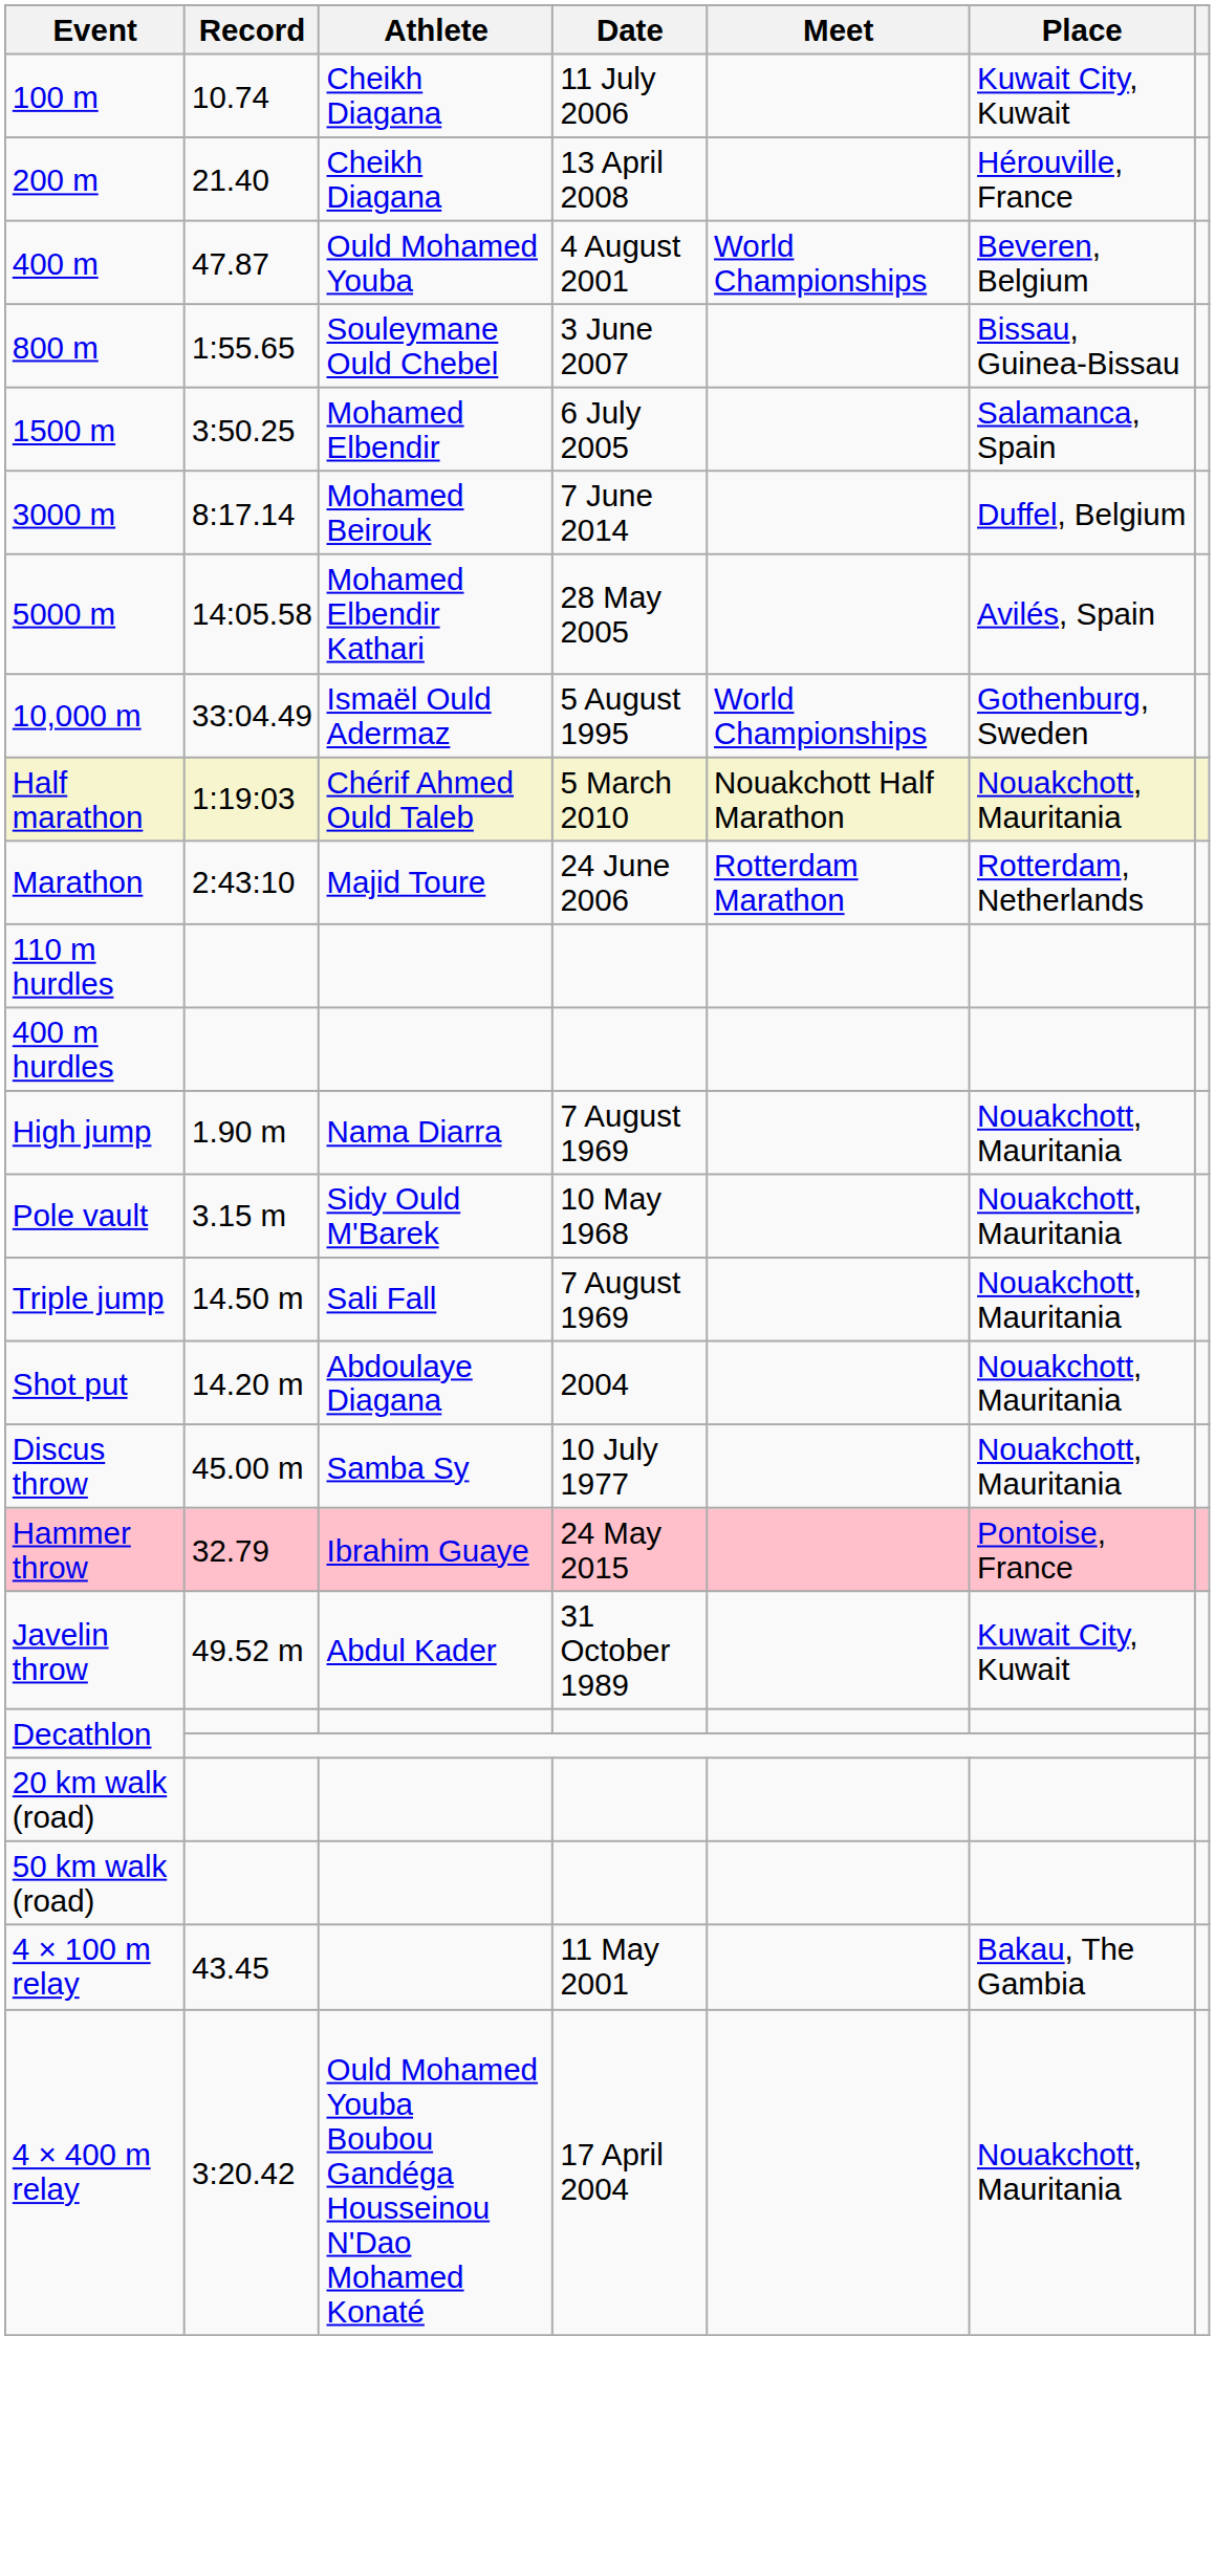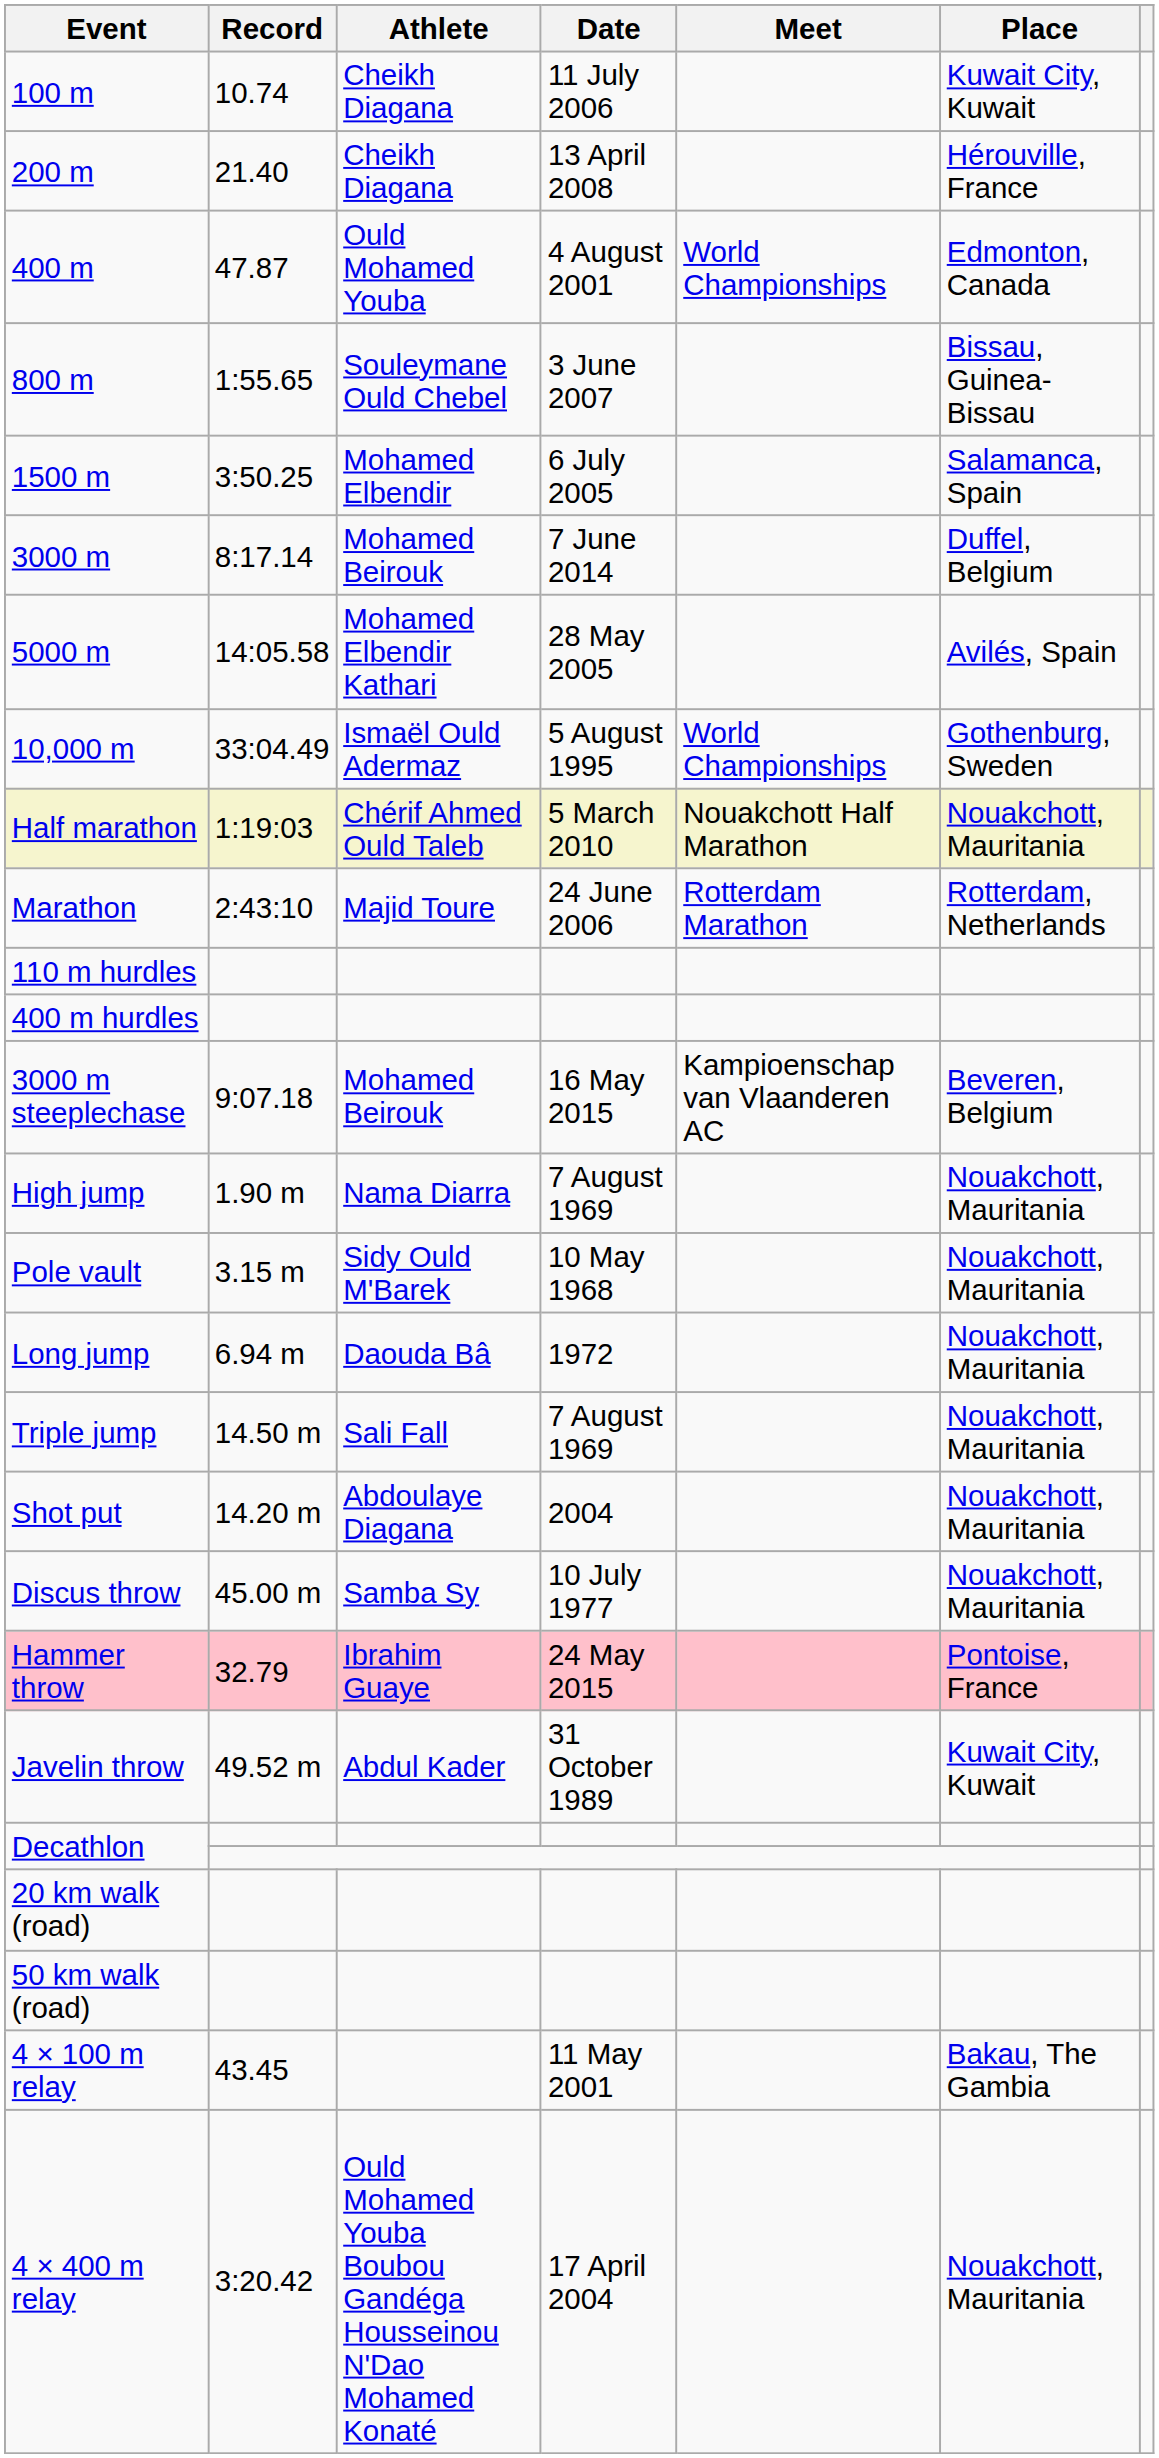 <table class="wikitable" style="font-size:95%; width: 95%;">
 <tr>
 <th>Event</th>
 <th>Record</th>
 <th>Athlete</th>
 <th>Date</th>
 <th>Meet</th>
 <th>Place</th>
 <th></th>
 </tr>
 <tr>
 <td><a href='#'>100 m</a></td>
 <td>10.74 </td>
 <td><a href='#'>Cheikh Diagana</a></td>
 <td>11 July 2006</td>
 <td></td>
 <td><a href='#'>Kuwait City</a>, Kuwait</td>
 <td></td>
 </tr>
 <tr>
 <td><a href='#'>200 m</a></td>
 <td>21.40 </td>
 <td><a href='#'>Cheikh Diagana</a></td>
 <td>13 April 2008</td>
 <td></td>
 <td><a href='#'>Hérouville</a>, France</td>
 <td></td>
 </tr>
 <tr>
 <td><a href='#'>400 m</a></td>
 <td>47.87</td>
 <td><a href='#'>Ould Mohamed Youba</a></td>
 <td>4 August 2001</td>
 <td><a href='#'>World Championships</a></td>
-<td><a href='#'>Beveren</a>, Belgium</td>
+<td><a href='#'>Edmonton</a>, Canada</td>
 <td></td>
 </tr>
 <tr>
 <td><a href='#'>800 m</a></td>
 <td>1:55.65</td>
 <td><a href='#'>Souleymane Ould Chebel</a></td>
 <td>3 June 2007</td>
 <td></td>
 <td><a href='#'>Bissau</a>, Guinea-Bissau</td>
 <td></td>
 </tr>
 <tr>
 <td><a href='#'>1500 m</a></td>
 <td>3:50.25</td>
 <td><a href='#'>Mohamed Elbendir</a></td>
 <td>6 July 2005</td>
 <td></td>
 <td><a href='#'>Salamanca</a>, Spain</td>
 <td></td>
 </tr>
 <tr>
 <td><a href='#'>3000 m</a></td>
 <td>8:17.14</td>
 <td><a href='#'>Mohamed Beirouk</a></td>
 <td>7 June 2014</td>
 <td></td>
 <td><a href='#'>Duffel</a>, Belgium</td>
 <td></td>
 </tr>
 <tr>
 <td><a href='#'>5000 m</a></td>
 <td>14:05.58</td>
 <td><a href='#'>Mohamed Elbendir Kathari</a></td>
 <td>28 May 2005</td>
 <td></td>
 <td><a href='#'>Avilés</a>, Spain</td>
 <td></td>
 </tr>
 <tr>
 <td><a href='#'>10,000 m</a></td>
 <td>33:04.49</td>
 <td><a href='#'>Ismaël Ould Adermaz</a></td>
 <td>5 August 1995</td>
 <td><a href='#'>World Championships</a></td>
 <td><a href='#'>Gothenburg</a>, Sweden</td>
 <td></td>
 </tr>
 <tr style="background:#f6F5CE;">
 <td><a href='#'>Half marathon</a></td>
 <td>1:19:03</td>
 <td><a href='#'>Chérif Ahmed Ould Taleb</a></td>
 <td>5 March 2010</td>
 <td>Nouakchott Half Marathon</td>
 <td><a href='#'>Nouakchott</a>, Mauritania</td>
 <td></td>
 </tr>
 <tr>
 <td><a href='#'>Marathon</a></td>
 <td>2:43:10</td>
 <td><a href='#'>Majid Toure</a></td>
 <td>24 June 2006</td>
 <td><a href='#'>Rotterdam Marathon</a></td>
 <td><a href='#'>Rotterdam</a>, Netherlands</td>
 <td></td>
 </tr>
 <tr>
 <td><a href='#'>110 m hurdles</a></td>
 <td></td>
 <td></td>
 <td></td>
 <td></td>
 <td></td>
 <td></td>
 </tr>
 <tr>
 <td><a href='#'>400 m hurdles</a></td>
 <td></td>
 <td></td>
 <td></td>
 <td></td>
 <td></td>
 <td></td>
 </tr>
 <tr>
+<td><a href='#'>3000 m steeplechase</a></td>
+<td>9:07.18</td>
+<td><a href='#'>Mohamed Beirouk</a></td>
+<td>16 May 2015</td>
+<td>Kampioenschap van Vlaanderen AC</td>
+<td><a href='#'>Beveren</a>, Belgium</td>
+<td></td>
+</tr>
+<tr>
 <td><a href='#'>High jump</a></td>
 <td>1.90 m</td>
 <td><a href='#'>Nama Diarra</a></td>
 <td>7 August 1969</td>
 <td></td>
 <td><a href='#'>Nouakchott</a>, Mauritania</td>
 <td></td>
 </tr>
 <tr>
 <td><a href='#'>Pole vault</a></td>
 <td>3.15 m</td>
 <td><a href='#'>Sidy Ould M'Barek</a></td>
 <td>10 May 1968</td>
+<td></td>
+<td><a href='#'>Nouakchott</a>, Mauritania</td>
+<td></td>
+</tr>
+<tr>
+<td><a href='#'>Long jump</a></td>
+<td>6.94 m</td>
+<td><a href='#'>Daouda Bâ</a></td>
+<td>1972</td>
 <td></td>
 <td><a href='#'>Nouakchott</a>, Mauritania</td>
 <td></td>
 </tr>
 <tr>
 <td><a href='#'>Triple jump</a></td>
 <td>14.50 m</td>
 <td><a href='#'>Sali Fall</a></td>
 <td>7 August 1969</td>
 <td></td>
 <td><a href='#'>Nouakchott</a>, Mauritania</td>
 <td></td>
 </tr>
 <tr>
 <td><a href='#'>Shot put</a></td>
 <td>14.20 m</td>
 <td><a href='#'>Abdoulaye Diagana</a></td>
 <td>2004</td>
 <td></td>
 <td><a href='#'>Nouakchott</a>, Mauritania</td>
 <td></td>
 </tr>
 <tr>
 <td><a href='#'>Discus throw</a></td>
 <td>45.00 m</td>
 <td><a href='#'>Samba Sy</a></td>
 <td>10 July 1977</td>
 <td></td>
 <td><a href='#'>Nouakchott</a>, Mauritania</td>
 <td></td>
 </tr>
 <tr style="background:pink">
 <td><a href='#'>Hammer throw</a></td>
 <td>32.79</td>
 <td><a href='#'>Ibrahim Guaye</a></td>
 <td>24 May 2015</td>
 <td></td>
 <td><a href='#'>Pontoise</a>, France</td>
 <td></td>
 </tr>
 <tr>
 <td><a href='#'>Javelin throw</a></td>
 <td>49.52 m</td>
 <td><a href='#'>Abdul Kader</a></td>
 <td>31 October 1989</td>
 <td></td>
 <td><a href='#'>Kuwait City</a>, Kuwait</td>
 <td></td>
 </tr>
 <tr>
 <td rowspan=2><a href='#'>Decathlon</a></td>
 <td></td>
 <td></td>
 <td></td>
 <td></td>
 <td></td>
 <td></td>
 </tr>
 <tr>
 <td colspan=5></td>
 <td></td>
 </tr>
 <tr>
 <td><a href='#'>20 km walk</a> (road)</td>
 <td></td>
 <td></td>
 <td></td>
 <td></td>
 <td></td>
 <td></td>
 </tr>
 <tr>
 <td><a href='#'>50 km walk</a> (road)</td>
 <td></td>
 <td></td>
 <td></td>
 <td></td>
 <td></td>
 <td></td>
 </tr>
 <tr>
 <td><a href='#'>4 × 100 m relay</a></td>
 <td>43.45</td>
 <td></td>
 <td>11 May 2001</td>
 <td></td>
 <td><a href='#'>Bakau</a>, The Gambia</td>
 <td></td>
 </tr>
 <tr>
 <td><a href='#'>4 × 400 m relay</a></td>
 <td>3:20.42</td>
 <td><br><a href='#'>Ould Mohamed Youba</a><br><a href='#'>Boubou Gandéga</a><br><a href='#'>Housseinou N'Dao</a><br><a href='#'>Mohamed Konaté</a></td>
 <td>17 April 2004</td>
 <td></td>
 <td><a href='#'>Nouakchott</a>, Mauritania</td>
 <td></td>
 </tr>
 </table>
